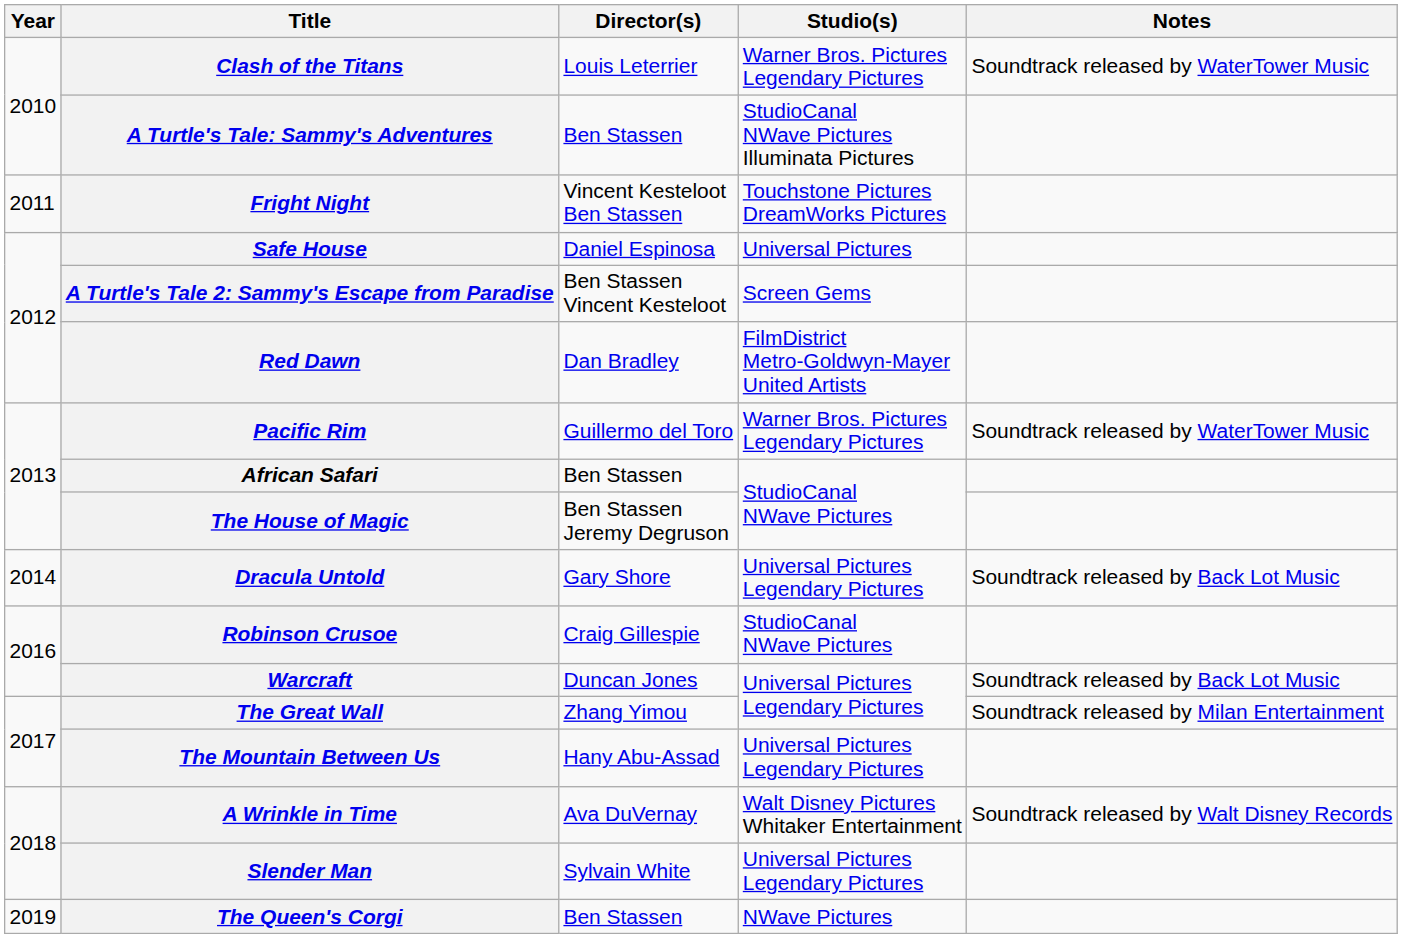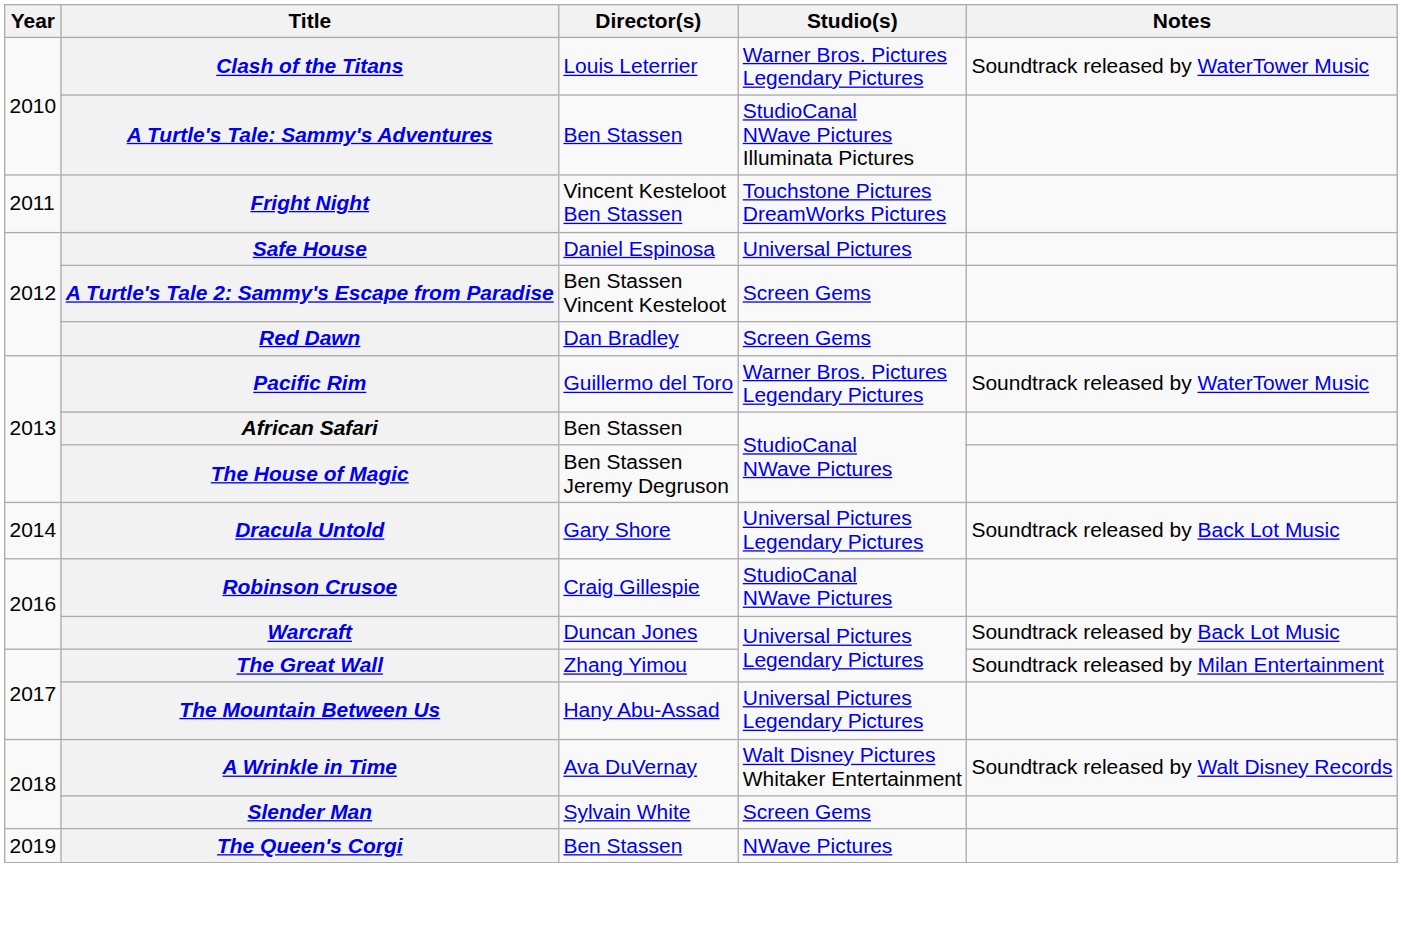 <table class="wikitable plainrowheaders">
 <tr>
 <th>Year</th>
 <th>Title</th>
 <th>Director(s)</th>
 <th>Studio(s)</th>
 <th>Notes</th>
 </tr>
 <tr>
 <td rowspan="2">2010</td>
 <th scope="row"><em><a href='#'>Clash of the Titans</a></em></th>
 <td><a href='#'>Louis Leterrier</a></td>
 <td><a href='#'>Warner Bros. Pictures</a><br><a href='#'>Legendary Pictures</a></td>
 <td>Soundtrack released by <a href='#'>WaterTower Music</a></td>
 </tr>
 <tr>
 <th scope="row"><em><a href='#'>A Turtle's Tale: Sammy's Adventures</a></em></th>
 <td><a href='#'>Ben Stassen</a></td>
 <td><a href='#'>StudioCanal</a><br><a href='#'>NWave Pictures</a><br>Illuminata Pictures</td>
 <td></td>
 </tr>
 <tr>
 <td>2011</td>
 <th scope="row"><em><a href='#'>Fright Night</a></em></th>
 <td>Vincent Kesteloot<br><a href='#'>Ben Stassen</a></td>
 <td><a href='#'>Touchstone Pictures</a><br><a href='#'>DreamWorks Pictures</a></td>
 <td></td>
 </tr>
 <tr>
 <td rowspan="3">2012</td>
 <th scope="row"><em><a href='#'>Safe House</a></em></th>
 <td><a href='#'>Daniel Espinosa</a></td>
 <td><a href='#'>Universal Pictures</a></td>
 <td></td>
 </tr>
 <tr>
 <th scope="row"><em><a href='#'>A Turtle's Tale 2: Sammy's Escape from Paradise</a></em></th>
 <td>Ben Stassen<br>Vincent Kesteloot</td>
 <td><a href='#'>Screen Gems</a></td>
 <td></td>
 </tr>
 <tr>
 <th scope="row"><em><a href='#'>Red Dawn</a></em></th>
 <td><a href='#'>Dan Bradley</a></td>
-<td><a href='#'>FilmDistrict</a><br><a href='#'>Metro-Goldwyn-Mayer</a><br><a href='#'>United Artists</a></td>
+<td><a href='#'>Screen Gems</a></td>
 <td></td>
 </tr>
 <tr>
 <td rowspan="3">2013</td>
 <th scope="row"><em><a href='#'>Pacific Rim</a></em></th>
 <td><a href='#'>Guillermo del Toro</a></td>
 <td><a href='#'>Warner Bros. Pictures</a><br><a href='#'>Legendary Pictures</a></td>
 <td>Soundtrack released by <a href='#'>WaterTower Music</a></td>
 </tr>
 <tr>
 <th scope="row"><em>African Safari</em></th>
 <td>Ben Stassen</td>
 <td rowspan="2"><a href='#'>StudioCanal</a><br><a href='#'>NWave Pictures</a></td>
 <td></td>
 </tr>
 <tr>
 <th scope="row"><em><a href='#'>The House of Magic</a></em></th>
 <td>Ben Stassen<br>Jeremy Degruson</td>
 <td></td>
 </tr>
 <tr>
 <td>2014</td>
 <th scope="row"><em><a href='#'>Dracula Untold</a></em></th>
 <td><a href='#'>Gary Shore</a></td>
 <td><a href='#'>Universal Pictures</a><br><a href='#'>Legendary Pictures</a></td>
 <td>Soundtrack released by <a href='#'>Back Lot Music</a></td>
 </tr>
 <tr>
 <td rowspan="2">2016</td>
 <th scope="row"><em><a href='#'>Robinson Crusoe</a></em></th>
 <td><a href='#'>Craig Gillespie</a></td>
 <td><a href='#'>StudioCanal</a><br><a href='#'>NWave Pictures</a></td>
 <td></td>
 </tr>
 <tr>
 <th scope="row"><em><a href='#'>Warcraft</a></em></th>
 <td><a href='#'>Duncan Jones</a></td>
 <td rowspan="2"><a href='#'>Universal Pictures</a><br><a href='#'>Legendary Pictures</a></td>
 <td>Soundtrack released by <a href='#'>Back Lot Music</a></td>
 </tr>
 <tr>
 <td rowspan="2">2017</td>
 <th scope="row"><em><a href='#'>The Great Wall</a></em></th>
 <td><a href='#'>Zhang Yimou</a></td>
 <td>Soundtrack released by <a href='#'>Milan Entertainment</a></td>
 </tr>
 <tr>
 <th scope="row"><em><a href='#'>The Mountain Between Us</a></em></th>
 <td><a href='#'>Hany Abu-Assad</a></td>
 <td><a href='#'>Universal Pictures</a><br><a href='#'>Legendary Pictures</a></td>
 <td></td>
 </tr>
 <tr>
 <td rowspan="2">2018</td>
 <th scope="row"><em><a href='#'>A Wrinkle in Time</a></em></th>
 <td><a href='#'>Ava DuVernay</a></td>
 <td><a href='#'>Walt Disney Pictures</a><br>Whitaker Entertainment</td>
 <td>Soundtrack released by <a href='#'>Walt Disney Records</a></td>
 </tr>
 <tr>
 <th scope="row"><em><a href='#'>Slender Man</a></em></th>
 <td><a href='#'>Sylvain White</a></td>
-<td><a href='#'>Universal Pictures</a><br><a href='#'>Legendary Pictures</a></td>
+<td><a href='#'>Screen Gems</a></td>
 <td></td>
 </tr>
 <tr>
 <td>2019</td>
 <th scope="row"><em><a href='#'>The Queen's Corgi</a></em></th>
 <td><a href='#'>Ben Stassen</a></td>
 <td><a href='#'>NWave Pictures</a></td>
 <td></td>
 </tr>
 </table>
